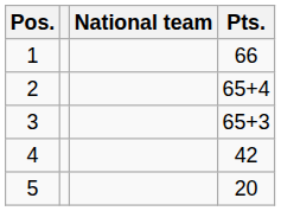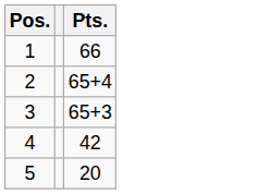 <table class=wikitable style="font-size: 95%">
 <tr>
 <th>Pos.</th>
 <th></th>
-<th>National team</th>
 <th>Pts.</th>
 </tr>
 <tr align=center >
 <td>1</td>
 <td></td>
-<td align=left></td>
 <td>66</td>
 </tr>
 <tr align=center >
 <td>2</td>
 <td></td>
-<td align=left></td>
 <td>65+4</td>
 </tr>
 <tr align=center>
 <td>3</td>
 <td></td>
-<td align=left></td>
 <td>65+3</td>
 </tr>
 <tr align=center>
 <td>4</td>
 <td></td>
-<td align=left></td>
 <td>42</td>
 </tr>
 <tr align=center>
 <td>5</td>
 <td></td>
-<td align=left></td>
 <td>20</td>
 </tr>
 </table>
